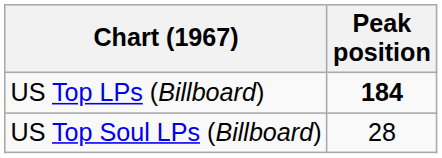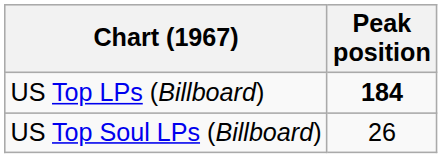 <table class="wikitable">
 <tr>
 <th>Chart (1967)</th>
 <th>Peak<br>position</th>
 </tr>
 <tr>
 <td>US <a href='#'>Top LPs</a> (<em>Billboard</em>)</td>
 <td align="center"><strong>184</strong></td>
 </tr>
 <tr>
 <td>US <a href='#'>Top Soul LPs</a> (<em>Billboard</em>)</td>
-<td align="center">28</td>
+<td align="center">26</td>
 </tr>
 </table>
